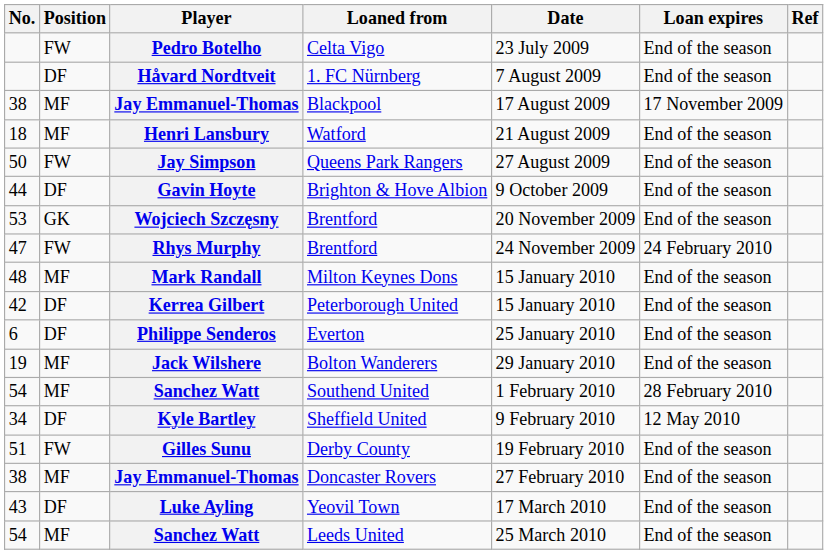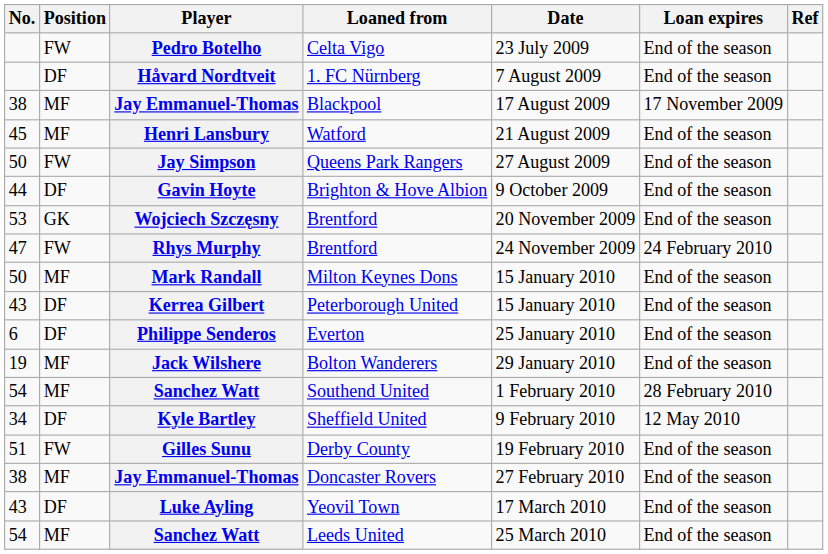 <table class="wikitable plainrowheaders" style="text-align:center; text-align:left">
 <tr>
 <th>No.</th>
 <th>Position</th>
 <th>Player</th>
 <th>Loaned from</th>
 <th>Date</th>
 <th>Loan expires</th>
 <th>Ref</th>
 </tr>
 <tr>
 <td></td>
 <td>FW</td>
 <th scope="row"><a href='#'>Pedro Botelho</a></th>
 <td><a href='#'>Celta Vigo</a></td>
 <td>23 July 2009</td>
 <td>End of the season</td>
 <td></td>
 </tr>
 <tr>
 <td></td>
 <td>DF</td>
 <th scope="row"><a href='#'>Håvard Nordtveit</a></th>
 <td><a href='#'>1. FC Nürnberg</a></td>
 <td>7 August 2009</td>
 <td>End of the season</td>
 <td></td>
 </tr>
 <tr>
 <td>38</td>
 <td>MF</td>
 <th scope="row"><a href='#'>Jay Emmanuel-Thomas</a></th>
 <td><a href='#'>Blackpool</a></td>
 <td>17 August 2009</td>
 <td>17 November 2009</td>
 <td></td>
 </tr>
 <tr>
-<td>18</td>
+<td>45</td>
 <td>MF</td>
 <th scope="row"><a href='#'>Henri Lansbury</a></th>
 <td><a href='#'>Watford</a></td>
 <td>21 August 2009</td>
 <td>End of the season</td>
 <td></td>
 </tr>
 <tr>
 <td>50</td>
 <td>FW</td>
 <th scope="row"><a href='#'>Jay Simpson</a></th>
 <td><a href='#'>Queens Park Rangers</a></td>
 <td>27 August 2009</td>
 <td>End of the season</td>
 <td></td>
 </tr>
 <tr>
 <td>44</td>
 <td>DF</td>
 <th scope="row"><a href='#'>Gavin Hoyte</a></th>
 <td><a href='#'>Brighton & Hove Albion</a></td>
 <td>9 October 2009</td>
 <td>End of the season</td>
 <td></td>
 </tr>
 <tr>
 <td>53</td>
 <td>GK</td>
 <th scope="row"><a href='#'>Wojciech Szczęsny</a></th>
 <td><a href='#'>Brentford</a></td>
 <td>20 November 2009</td>
 <td>End of the season</td>
 <td></td>
 </tr>
 <tr>
 <td>47</td>
 <td>FW</td>
 <th scope="row"><a href='#'>Rhys Murphy</a></th>
 <td><a href='#'>Brentford</a></td>
 <td>24 November 2009</td>
 <td>24 February 2010</td>
 <td></td>
 </tr>
 <tr>
-<td>48</td>
+<td>50</td>
 <td>MF</td>
 <th scope="row"><a href='#'>Mark Randall</a></th>
 <td><a href='#'>Milton Keynes Dons</a></td>
 <td>15 January 2010</td>
 <td>End of the season</td>
 <td></td>
 </tr>
 <tr>
-<td>42</td>
+<td>43</td>
 <td>DF</td>
 <th scope="row"><a href='#'>Kerrea Gilbert</a></th>
 <td><a href='#'>Peterborough United</a></td>
 <td>15 January 2010</td>
 <td>End of the season</td>
 <td></td>
 </tr>
 <tr>
 <td>6</td>
 <td>DF</td>
 <th scope="row"><a href='#'>Philippe Senderos</a></th>
 <td><a href='#'>Everton</a></td>
 <td>25 January 2010</td>
 <td>End of the season</td>
 <td></td>
 </tr>
 <tr>
 <td>19</td>
 <td>MF</td>
 <th scope="row"><a href='#'>Jack Wilshere</a></th>
 <td><a href='#'>Bolton Wanderers</a></td>
 <td>29 January 2010</td>
 <td>End of the season</td>
 <td></td>
 </tr>
 <tr>
 <td>54</td>
 <td>MF</td>
 <th scope="row"><a href='#'>Sanchez Watt</a></th>
 <td><a href='#'>Southend United</a></td>
 <td>1 February 2010</td>
 <td>28 February 2010</td>
 <td></td>
 </tr>
 <tr>
 <td>34</td>
 <td>DF</td>
 <th scope="row"><a href='#'>Kyle Bartley</a></th>
 <td><a href='#'>Sheffield United</a></td>
 <td>9 February 2010</td>
 <td>12 May 2010</td>
 <td></td>
 </tr>
 <tr>
 <td>51</td>
 <td>FW</td>
 <th scope="row"><a href='#'>Gilles Sunu</a></th>
 <td><a href='#'>Derby County</a></td>
 <td>19 February 2010</td>
 <td>End of the season</td>
 <td></td>
 </tr>
 <tr>
 <td>38</td>
 <td>MF</td>
 <th scope="row"><a href='#'>Jay Emmanuel-Thomas</a></th>
 <td><a href='#'>Doncaster Rovers</a></td>
 <td>27 February 2010</td>
 <td>End of the season</td>
 <td></td>
 </tr>
 <tr>
 <td>43</td>
 <td>DF</td>
 <th scope="row"><a href='#'>Luke Ayling</a></th>
 <td><a href='#'>Yeovil Town</a></td>
 <td>17 March 2010</td>
 <td>End of the season</td>
 <td></td>
 </tr>
 <tr>
 <td>54</td>
 <td>MF</td>
 <th scope="row"><a href='#'>Sanchez Watt</a></th>
 <td><a href='#'>Leeds United</a></td>
 <td>25 March 2010</td>
 <td>End of the season</td>
 <td></td>
 </tr>
 </table>
